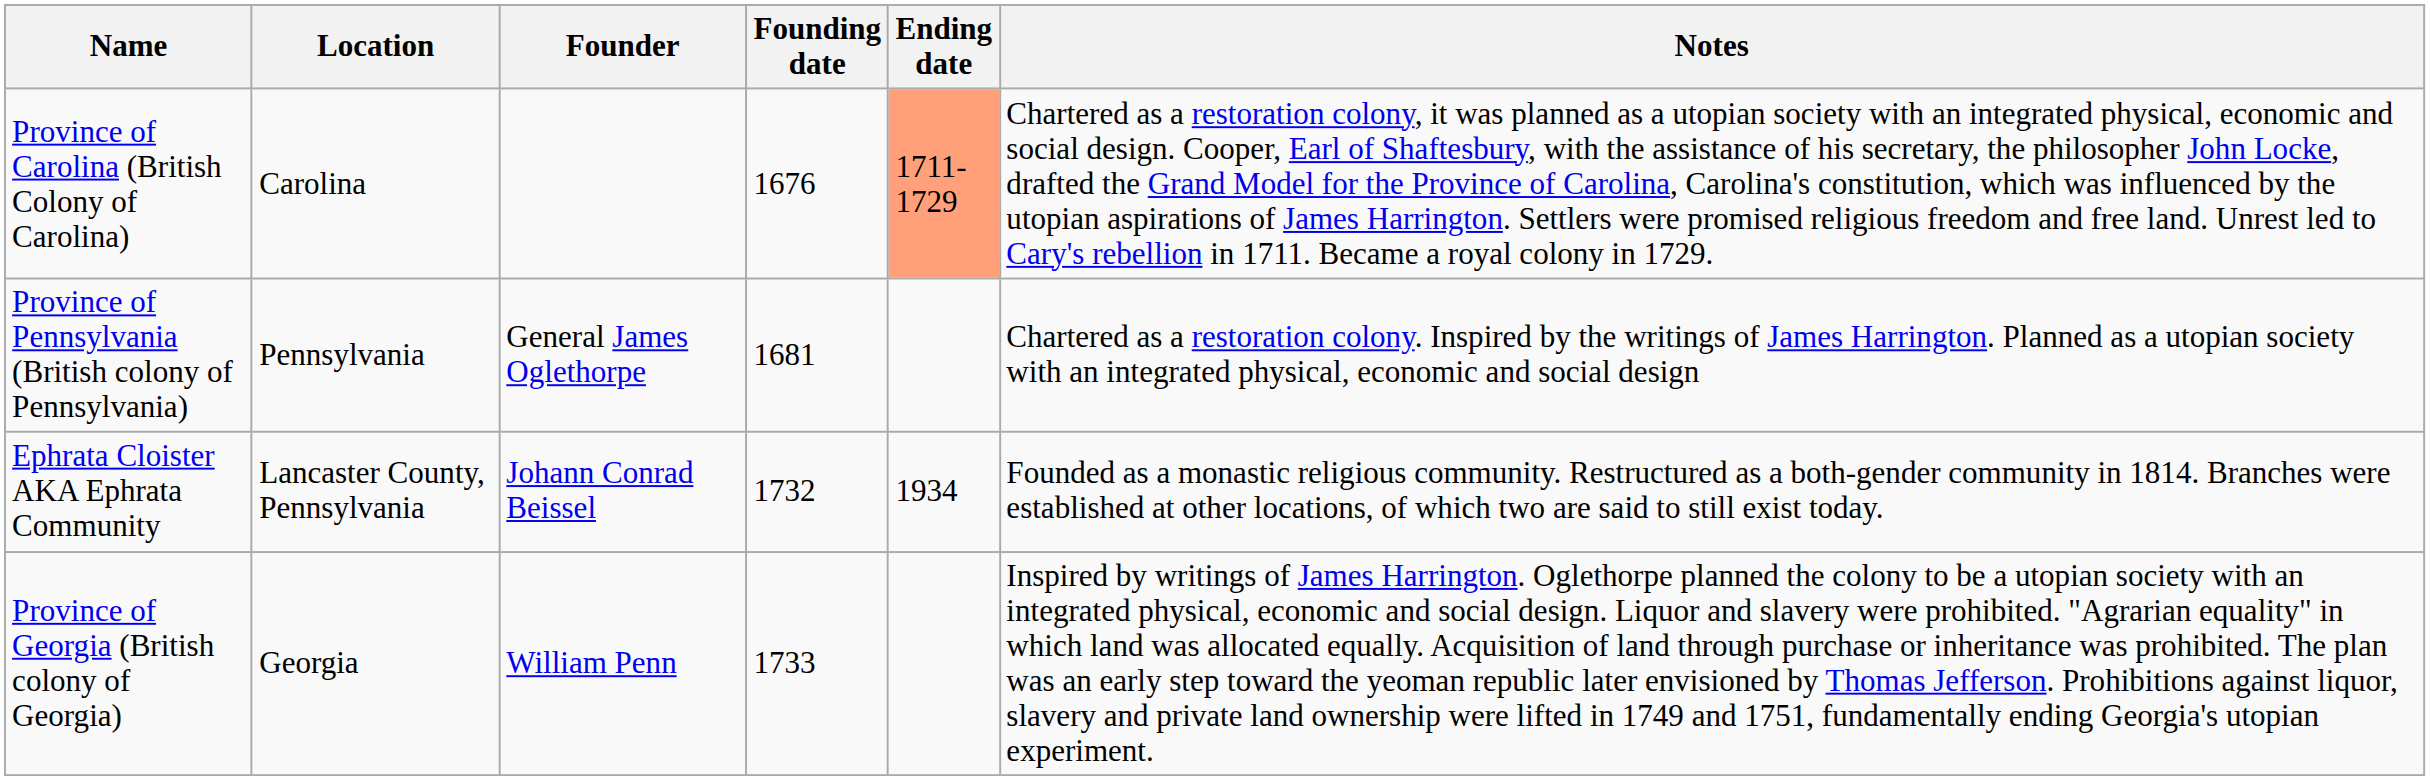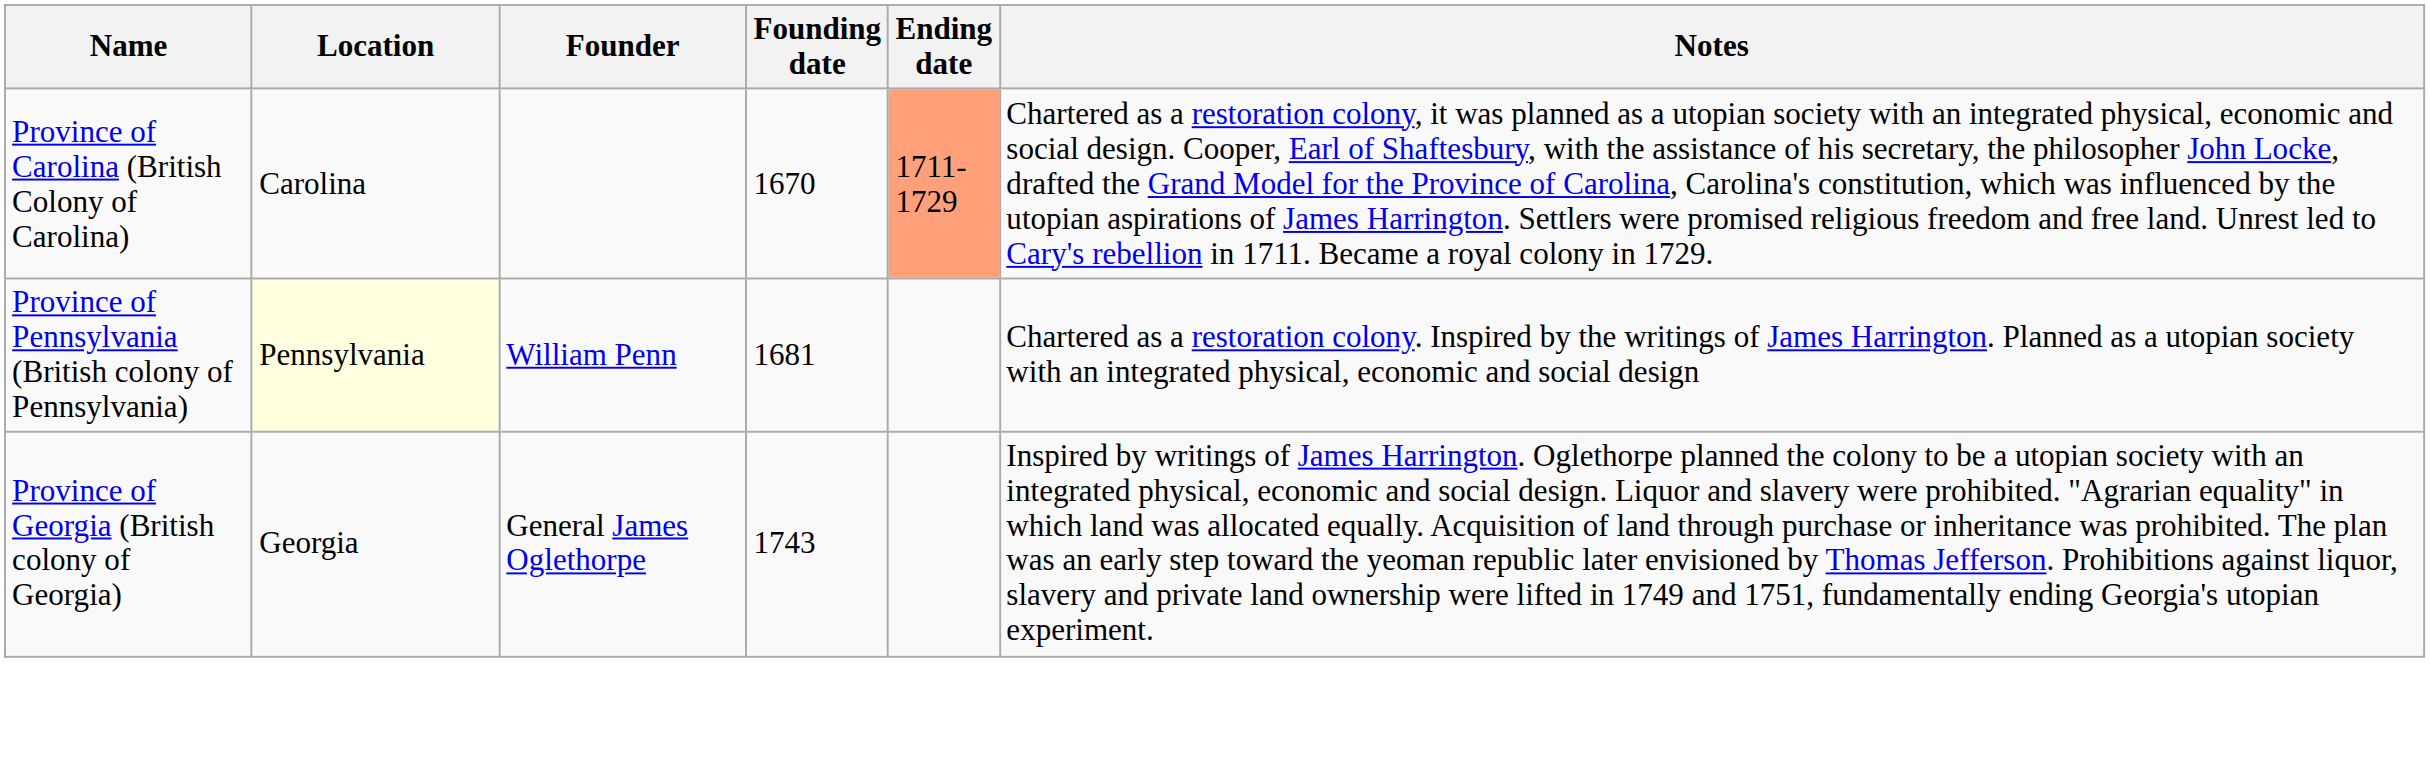 <table class="wikitable sortable" border="1">
 <tr>
 <th width="120">Name</th>
 <th width="120">Location</th>
 <th width="120"  class="unsortable">Founder</th>
 <th width="30">Founding date</th>
 <th width="30">Ending date</th>
 <th>Notes</th>
 </tr>
 <tr>
 <td><a href='#'>Province of Carolina</a> (British Colony of Carolina)</td>
 <td>Carolina</td>
 <td></td>
-<td>1676</td>
+<td>1670</td>
 <td style="background: lightsalmon;">1711-1729</td>
 <td>Chartered as a <a href='#'>restoration colony</a>, it was planned as a utopian society with an integrated physical, economic and social design. Cooper, <a href='#'>Earl of Shaftesbury</a>, with the assistance of his secretary, the philosopher <a href='#'>John Locke</a>, drafted the <a href='#'>Grand Model for the Province of Carolina</a>, Carolina's constitution, which was influenced by the utopian aspirations of <a href='#'>James Harrington</a>. Settlers were promised religious freedom and free land. Unrest led to <a href='#'>Cary's rebellion</a> in 1711. Became a royal colony in 1729.</td>
 </tr>
 <tr>
 <td><a href='#'>Province of Pennsylvania</a> (British colony of Pennsylvania)</td>
-<td>Pennsylvania</td>
-<td>General <a href='#'>James Oglethorpe</a></td>
+<td style="background: lightyellow;">Pennsylvania</td>
+<td><a href='#'>William Penn</a></td>
 <td>1681</td>
 <td></td>
 <td>Chartered as a <a href='#'>restoration colony</a>. Inspired by the writings of <a href='#'>James Harrington</a>. Planned as a utopian society with an integrated physical, economic and social design</td>
 </tr>
 <tr>
-<td><a href='#'>Ephrata Cloister</a> AKA Ephrata Community</td>
-<td>Lancaster County, Pennsylvania</td>
-<td><a href='#'>Johann Conrad Beissel</a></td>
-<td>1732</td>
-<td>1934</td>
-<td>Founded as a monastic religious community. Restructured as a both-gender community in 1814. Branches were established at other locations, of which two are said to still exist today.</td>
-</tr>
-<tr>
 <td><a href='#'>Province of Georgia</a> (British colony of Georgia)</td>
 <td>Georgia</td>
-<td><a href='#'>William Penn</a></td>
-<td>1733</td>
+<td>General <a href='#'>James Oglethorpe</a></td>
+<td>1743</td>
 <td></td>
 <td>Inspired by writings of <a href='#'>James Harrington</a>.  Oglethorpe planned the colony to be a utopian society with an integrated physical, economic and social design. Liquor and slavery were prohibited. "Agrarian equality" in which land was allocated equally. Acquisition of land through purchase or inheritance was prohibited. The plan was an early step toward the yeoman republic later envisioned by <a href='#'>Thomas Jefferson</a>. Prohibitions against liquor, slavery and private land ownership were lifted in 1749 and 1751, fundamentally ending Georgia's utopian experiment.</td>
 </tr>
 </table>
